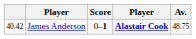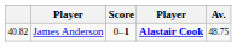 <table class="wikitable" style="font-size:90%">
 <tr>
 <th></th>
 <th>Player</th>
 <th>Score</th>
 <th>Player</th>
 <th>Av.</th>
 </tr>
 <tr>
-<td align=center><small><span>40.42</span></small></td>
+<td align=center><small><span>40.82</span></small></td>
 <td align=right><a href='#'>James Anderson</a> </td>
 <td align="center">0–<strong>1</strong></td>
 <td> <strong><a href='#'>Alastair Cook</a></strong></td>
 <td align=center><small><span>48.75</span></small></td>
 </tr>
 </table>
